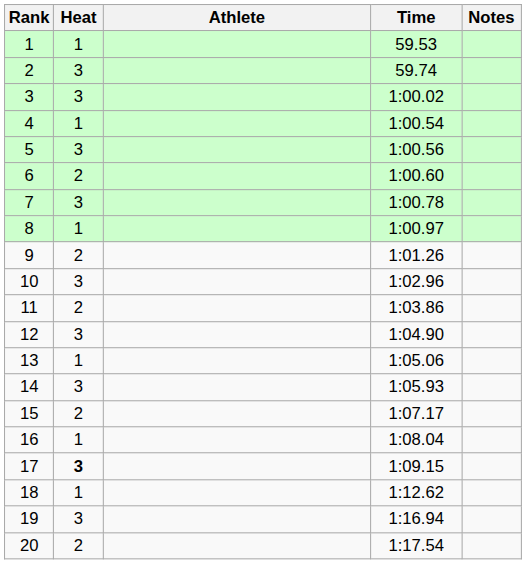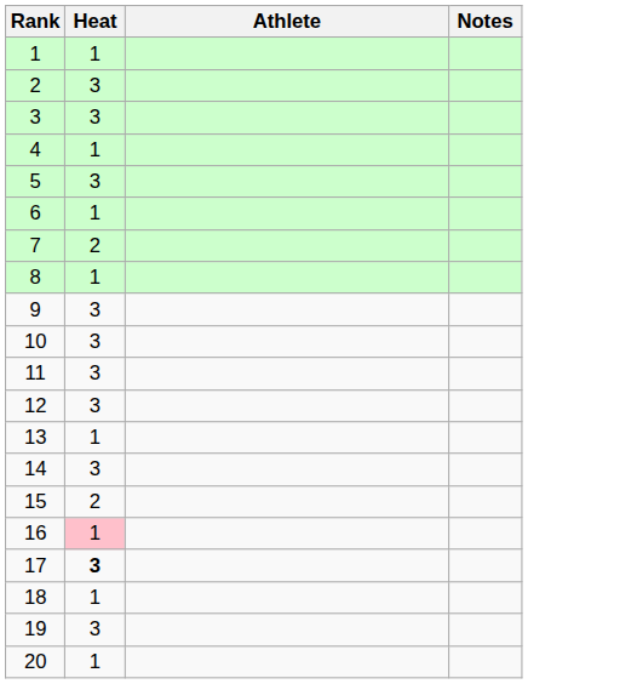 <table class="wikitable" style="text-align:center">
 <tr>
 <th width=40>Rank</th>
 <th width=40>Heat</th>
 <th width=250>Athlete</th>
-<th width=80>Time</th>
 <th width=50>Notes</th>
 </tr>
 <tr bgcolor="ccffcc">
 <td>1</td>
 <td>1</td>
 <td align=left></td>
-<td>59.53</td>
 <td></td>
 </tr>
 <tr bgcolor="ccffcc">
 <td>2</td>
 <td>3</td>
 <td align=left></td>
-<td>59.74</td>
 <td></td>
 </tr>
 <tr bgcolor="ccffcc">
 <td>3</td>
 <td>3</td>
 <td align=left></td>
-<td>1:00.02</td>
 <td></td>
 </tr>
 <tr bgcolor="ccffcc">
 <td>4</td>
 <td>1</td>
 <td align=left></td>
-<td>1:00.54</td>
 <td></td>
 </tr>
 <tr bgcolor="ccffcc">
 <td>5</td>
 <td>3</td>
 <td align=left></td>
-<td>1:00.56</td>
 <td></td>
 </tr>
 <tr bgcolor="ccffcc">
 <td>6</td>
-<td>2</td>
+<td>1</td>
 <td align=left></td>
-<td>1:00.60</td>
 <td></td>
 </tr>
 <tr bgcolor="ccffcc">
 <td>7</td>
-<td>3</td>
+<td>2</td>
 <td align=left></td>
-<td>1:00.78</td>
 <td></td>
 </tr>
 <tr bgcolor="ccffcc">
 <td>8</td>
 <td>1</td>
 <td align=left></td>
-<td>1:00.97</td>
 <td></td>
 </tr>
 <tr>
 <td>9</td>
-<td>2</td>
+<td>3</td>
 <td align=left></td>
-<td>1:01.26</td>
 <td></td>
 </tr>
 <tr>
 <td>10</td>
 <td>3</td>
 <td align=left></td>
-<td>1:02.96</td>
 <td></td>
 </tr>
 <tr>
 <td>11</td>
-<td>2</td>
+<td>3</td>
 <td align=left></td>
-<td>1:03.86</td>
 <td></td>
 </tr>
 <tr>
 <td>12</td>
 <td>3</td>
 <td align=left></td>
-<td>1:04.90</td>
 <td></td>
 </tr>
 <tr>
 <td>13</td>
 <td>1</td>
 <td align=left></td>
-<td>1:05.06</td>
 <td></td>
 </tr>
 <tr>
 <td>14</td>
 <td>3</td>
 <td align=left></td>
-<td>1:05.93</td>
 <td></td>
 </tr>
 <tr>
 <td>15</td>
 <td>2</td>
 <td align=left></td>
-<td>1:07.17</td>
 <td></td>
 </tr>
 <tr>
 <td>16</td>
-<td>1</td>
+<td style="background: pink;">1</td>
 <td align=left></td>
-<td>1:08.04</td>
 <td></td>
 </tr>
 <tr>
 <td>17</td>
 <td><strong>3</strong></td>
 <td align=left></td>
-<td>1:09.15</td>
 <td></td>
 </tr>
 <tr>
 <td>18</td>
 <td>1</td>
 <td align=left></td>
-<td>1:12.62</td>
 <td></td>
 </tr>
 <tr>
 <td>19</td>
 <td>3</td>
 <td align=left></td>
-<td>1:16.94</td>
 <td></td>
 </tr>
 <tr>
 <td>20</td>
-<td>2</td>
+<td>1</td>
 <td align=left></td>
-<td>1:17.54</td>
 <td></td>
 </tr>
 </table>
